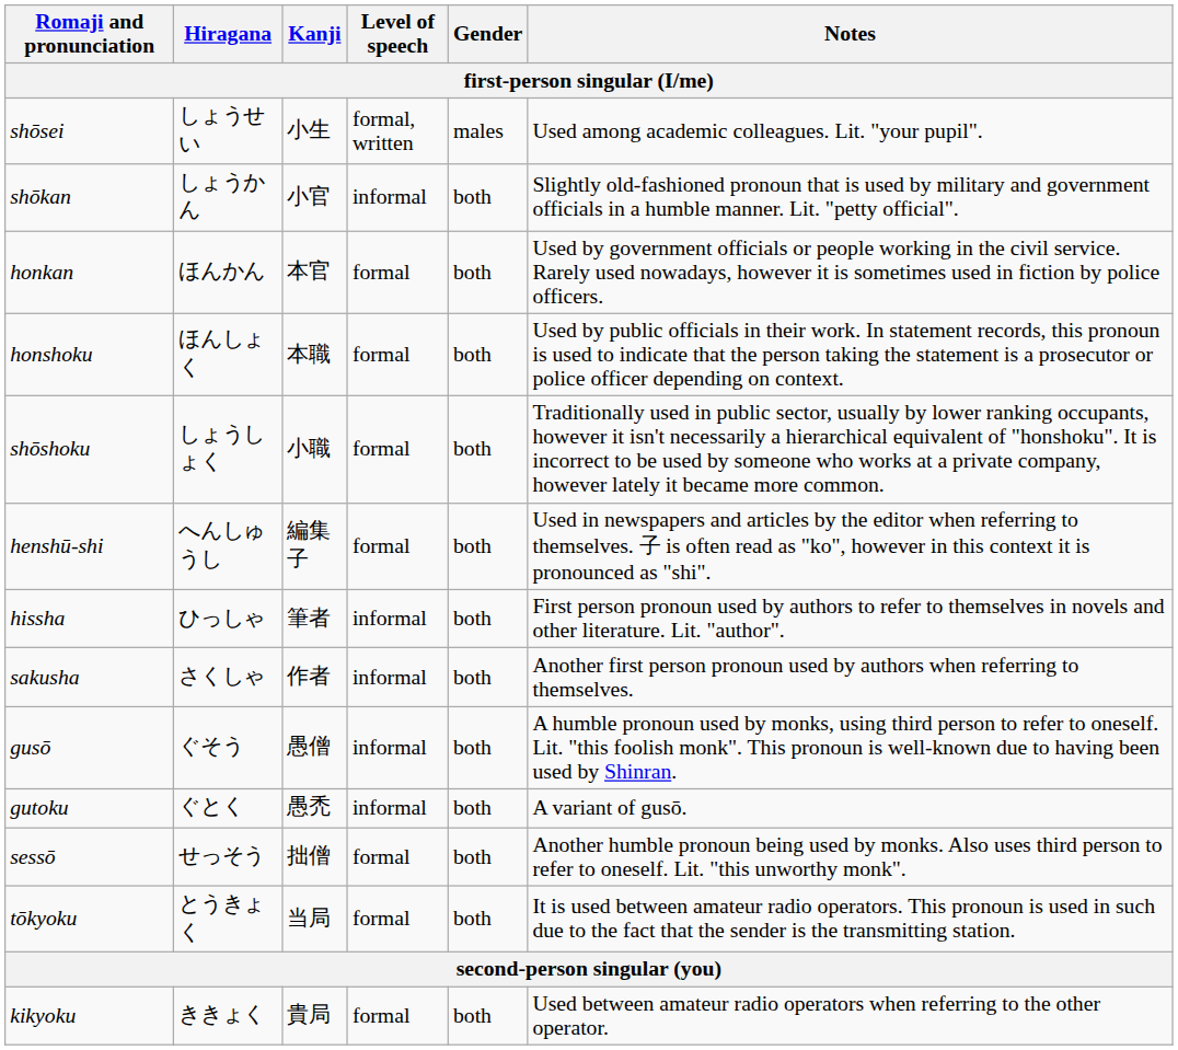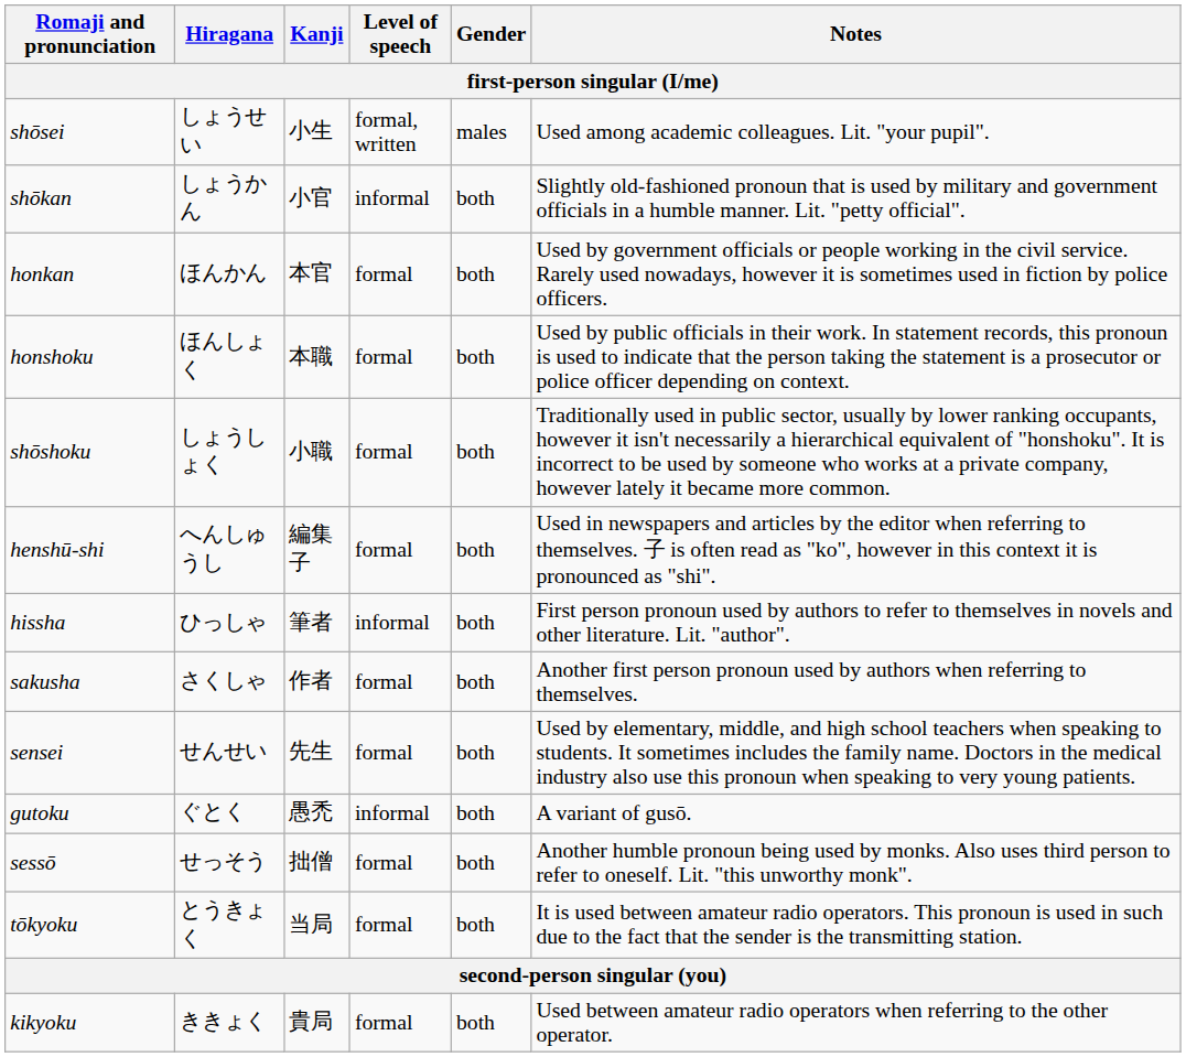 <table class="wikitable sortable">
 <tr>
 <th><a href='#'>Romaji</a> and pronunciation</th>
 <th><a href='#'>Hiragana</a></th>
 <th><a href='#'>Kanji</a></th>
 <th>Level of speech</th>
 <th>Gender</th>
 <th>Notes</th>
 </tr>
 <tr>
 <th colspan=6>first-person singular (I/me)</th>
 </tr>
 <tr>
 <td><em>shōsei</em> </td>
 <td>しょうせい</td>
 <td>小生</td>
 <td>formal, written</td>
 <td>males</td>
 <td>Used among academic colleagues. Lit. "your pupil".</td>
 </tr>
 <tr>
 <td><em>shōkan</em> </td>
 <td>しょうかん</td>
 <td>小官</td>
 <td>informal</td>
 <td>both</td>
 <td>Slightly old-fashioned pronoun that is used by military and government officials in a humble manner. Lit. "petty official".</td>
 </tr>
 <tr>
 <td><em>honkan</em> </td>
 <td>ほんかん</td>
 <td>本官</td>
 <td>formal</td>
 <td>both</td>
 <td>Used by government officials or people working in the civil service. Rarely used nowadays, however it is sometimes used in fiction by police officers.</td>
 </tr>
 <tr>
 <td><em>honshoku</em> </td>
 <td>ほんしょく</td>
 <td>本職</td>
 <td>formal</td>
 <td>both</td>
 <td>Used by public officials in their work. In statement records, this pronoun is used to indicate that the person taking the statement is a prosecutor or police officer depending on context.</td>
 </tr>
 <tr>
 <td><em>shōshoku</em> </td>
 <td>しょうしょく</td>
 <td>小職</td>
 <td>formal</td>
 <td>both</td>
 <td>Traditionally used in public sector, usually by lower ranking occupants, however it isn't necessarily a hierarchical equivalent of "honshoku". It is incorrect to be used by someone who works at a private company, however lately it became more common.</td>
 </tr>
 <tr>
 <td><em>henshū-shi</em> </td>
 <td>へんしゅうし</td>
 <td>編集子</td>
 <td>formal</td>
 <td>both</td>
 <td>Used in newspapers and articles by the editor when referring to themselves. 子 is often read as "ko", however in this context it is pronounced as "shi".</td>
 </tr>
 <tr>
 <td><em>hissha</em> </td>
 <td>ひっしゃ</td>
 <td>筆者</td>
 <td>informal</td>
 <td>both</td>
 <td>First person pronoun used by authors to refer to themselves in novels and other literature. Lit. "author".</td>
 </tr>
 <tr>
 <td><em>sakusha</em> </td>
 <td>さくしゃ</td>
 <td>作者</td>
-<td>informal</td>
+<td>formal</td>
 <td>both</td>
 <td>Another first person pronoun used by authors when referring to themselves.</td>
 </tr>
 <tr>
-<td><em>gusō</em> </td>
-<td>ぐそう</td>
-<td>愚僧</td>
-<td>informal</td>
+<td><em>sensei</em> </td>
+<td>せんせい</td>
+<td>先生</td>
+<td>formal</td>
 <td>both</td>
-<td>A humble pronoun used by monks, using third person to refer to oneself. Lit. "this foolish monk". This pronoun is well-known due to having been used by <a href='#'>Shinran</a>. </td>
+<td>Used by elementary, middle, and high school teachers when speaking to students. It sometimes includes the family name. Doctors in the medical industry also use this pronoun when speaking to very young patients.</td>
 </tr>
 <tr>
 <td><em>gutoku</em> </td>
 <td>ぐとく</td>
 <td>愚禿</td>
 <td>informal</td>
 <td>both</td>
 <td>A variant of gusō.</td>
 </tr>
 <tr>
 <td><em>sessō</em> </td>
 <td>せっそう</td>
 <td>拙僧</td>
 <td>formal</td>
 <td>both</td>
 <td>Another humble pronoun being used by monks. Also uses third person to refer to oneself. Lit. "this unworthy monk".</td>
 </tr>
 <tr>
 <td><em>tōkyoku</em> </td>
 <td>とうきょく</td>
 <td>当局</td>
 <td>formal</td>
 <td>both</td>
 <td>It is used between amateur radio operators. This pronoun is used in such due to the fact that the sender is the transmitting station.</td>
 </tr>
 <tr>
 <th colspan="6">second-person singular (you)</th>
 </tr>
 <tr>
 <td><em>kikyoku</em> </td>
 <td>ききょく</td>
 <td>貴局</td>
 <td>formal</td>
 <td>both</td>
 <td>Used between amateur radio operators when referring to the other operator.</td>
 </tr>
 </table>
